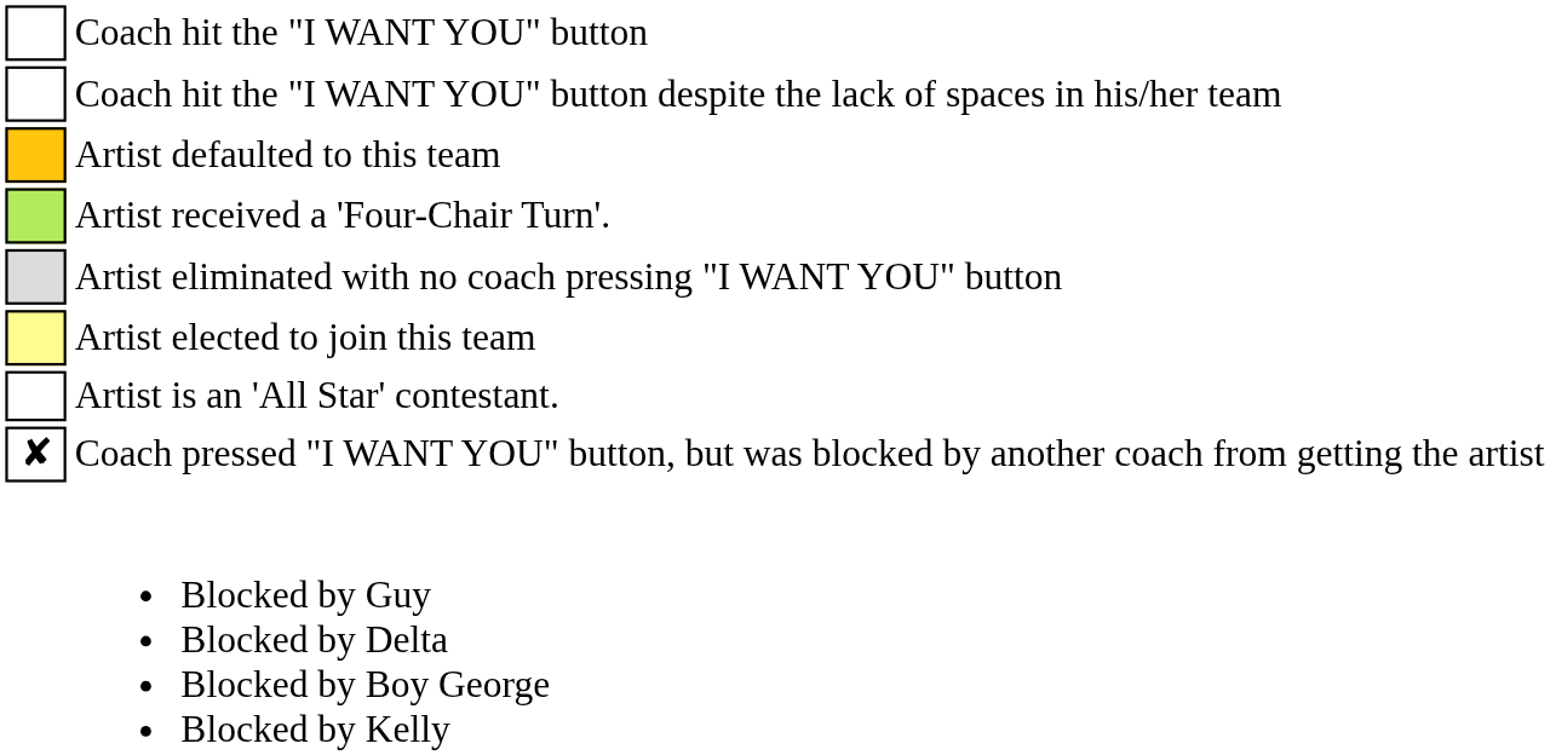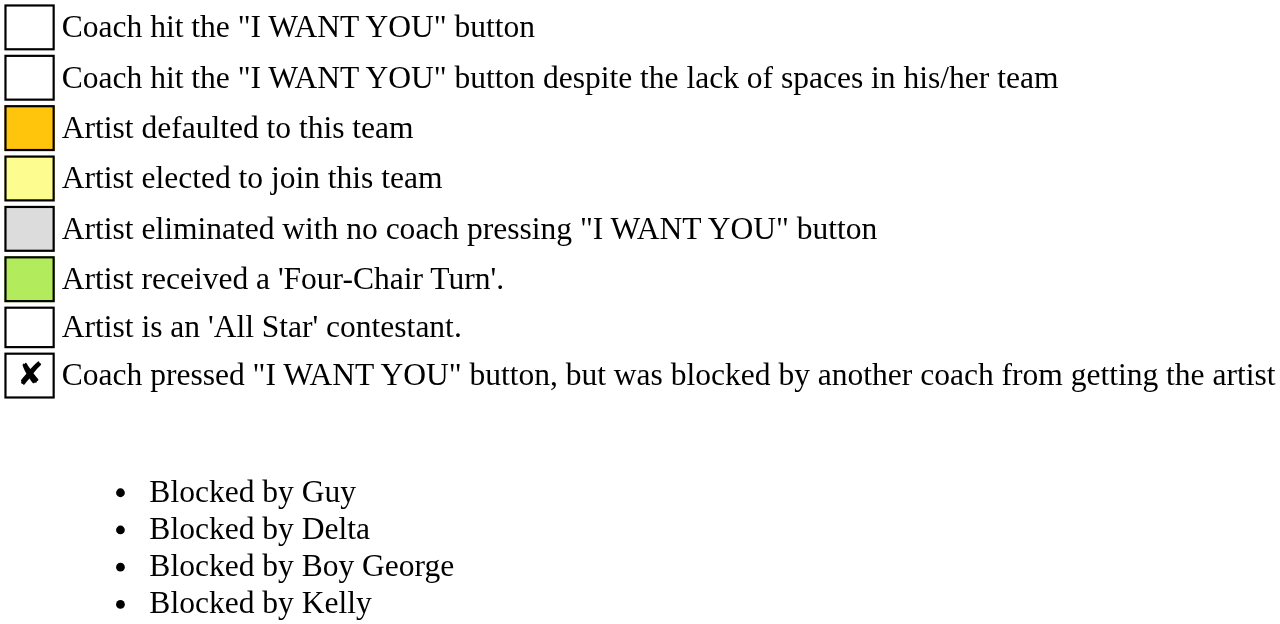 <table class="toccolours" style="font-size: 90%; white-space: nowrap;">
 <tr>
 <td style="background-color:white; border: 1px solid black;"> <strong></strong> </td>
 <td>Coach hit the "I WANT YOU" button</td>
 </tr>
 <tr>
 <td style="background-color:white; border: 1px solid black;"> <strong></strong> </td>
 <td>Coach hit the "I WANT YOU" button despite the lack of spaces in his/her team</td>
 </tr>
 <tr>
 <td style="background-color:#FFC40C; border: 1px solid black">    </td>
 <td>Artist defaulted to this team</td>
 </tr>
 <tr>
-<td style="background-color:#B2EC5D; border: 1px solid black">    </td>
-<td>Artist received a 'Four-Chair Turn'.</td>
+<td style="background-color:#FDFC8F; border: 1px solid black;">    </td>
+<td>Artist elected to join this team</td>
 </tr>
 <tr>
 <td style="background-color:#DCDCDC; border: 1px solid black">    </td>
 <td>Artist eliminated with no coach pressing "I WANT YOU" button</td>
 </tr>
 <tr>
-<td style="background-color:#FDFC8F; border: 1px solid black;">    </td>
-<td>Artist elected to join this team</td>
+<td style="background-color:#B2EC5D; border: 1px solid black">    </td>
+<td>Artist received a 'Four-Chair Turn'.</td>
 </tr>
 <tr>
 <td style="background-color:white; border: 1px solid black;"></td>
 <td>Artist is an 'All Star' contestant.</td>
 </tr>
 <tr>
 <td style="background-color:white; border: 1px solid black;"> ✘ </td>
 <td>Coach pressed "I WANT YOU" button, but was blocked by another coach from getting the artist</td>
 </tr>
 <tr>
 <td></td>
 <td><br><ul><li> Blocked by Guy</li><li> Blocked by Delta</li><li> Blocked by Boy George</li><li> Blocked by Kelly</li></ul></td>
 </tr>
 </table>
